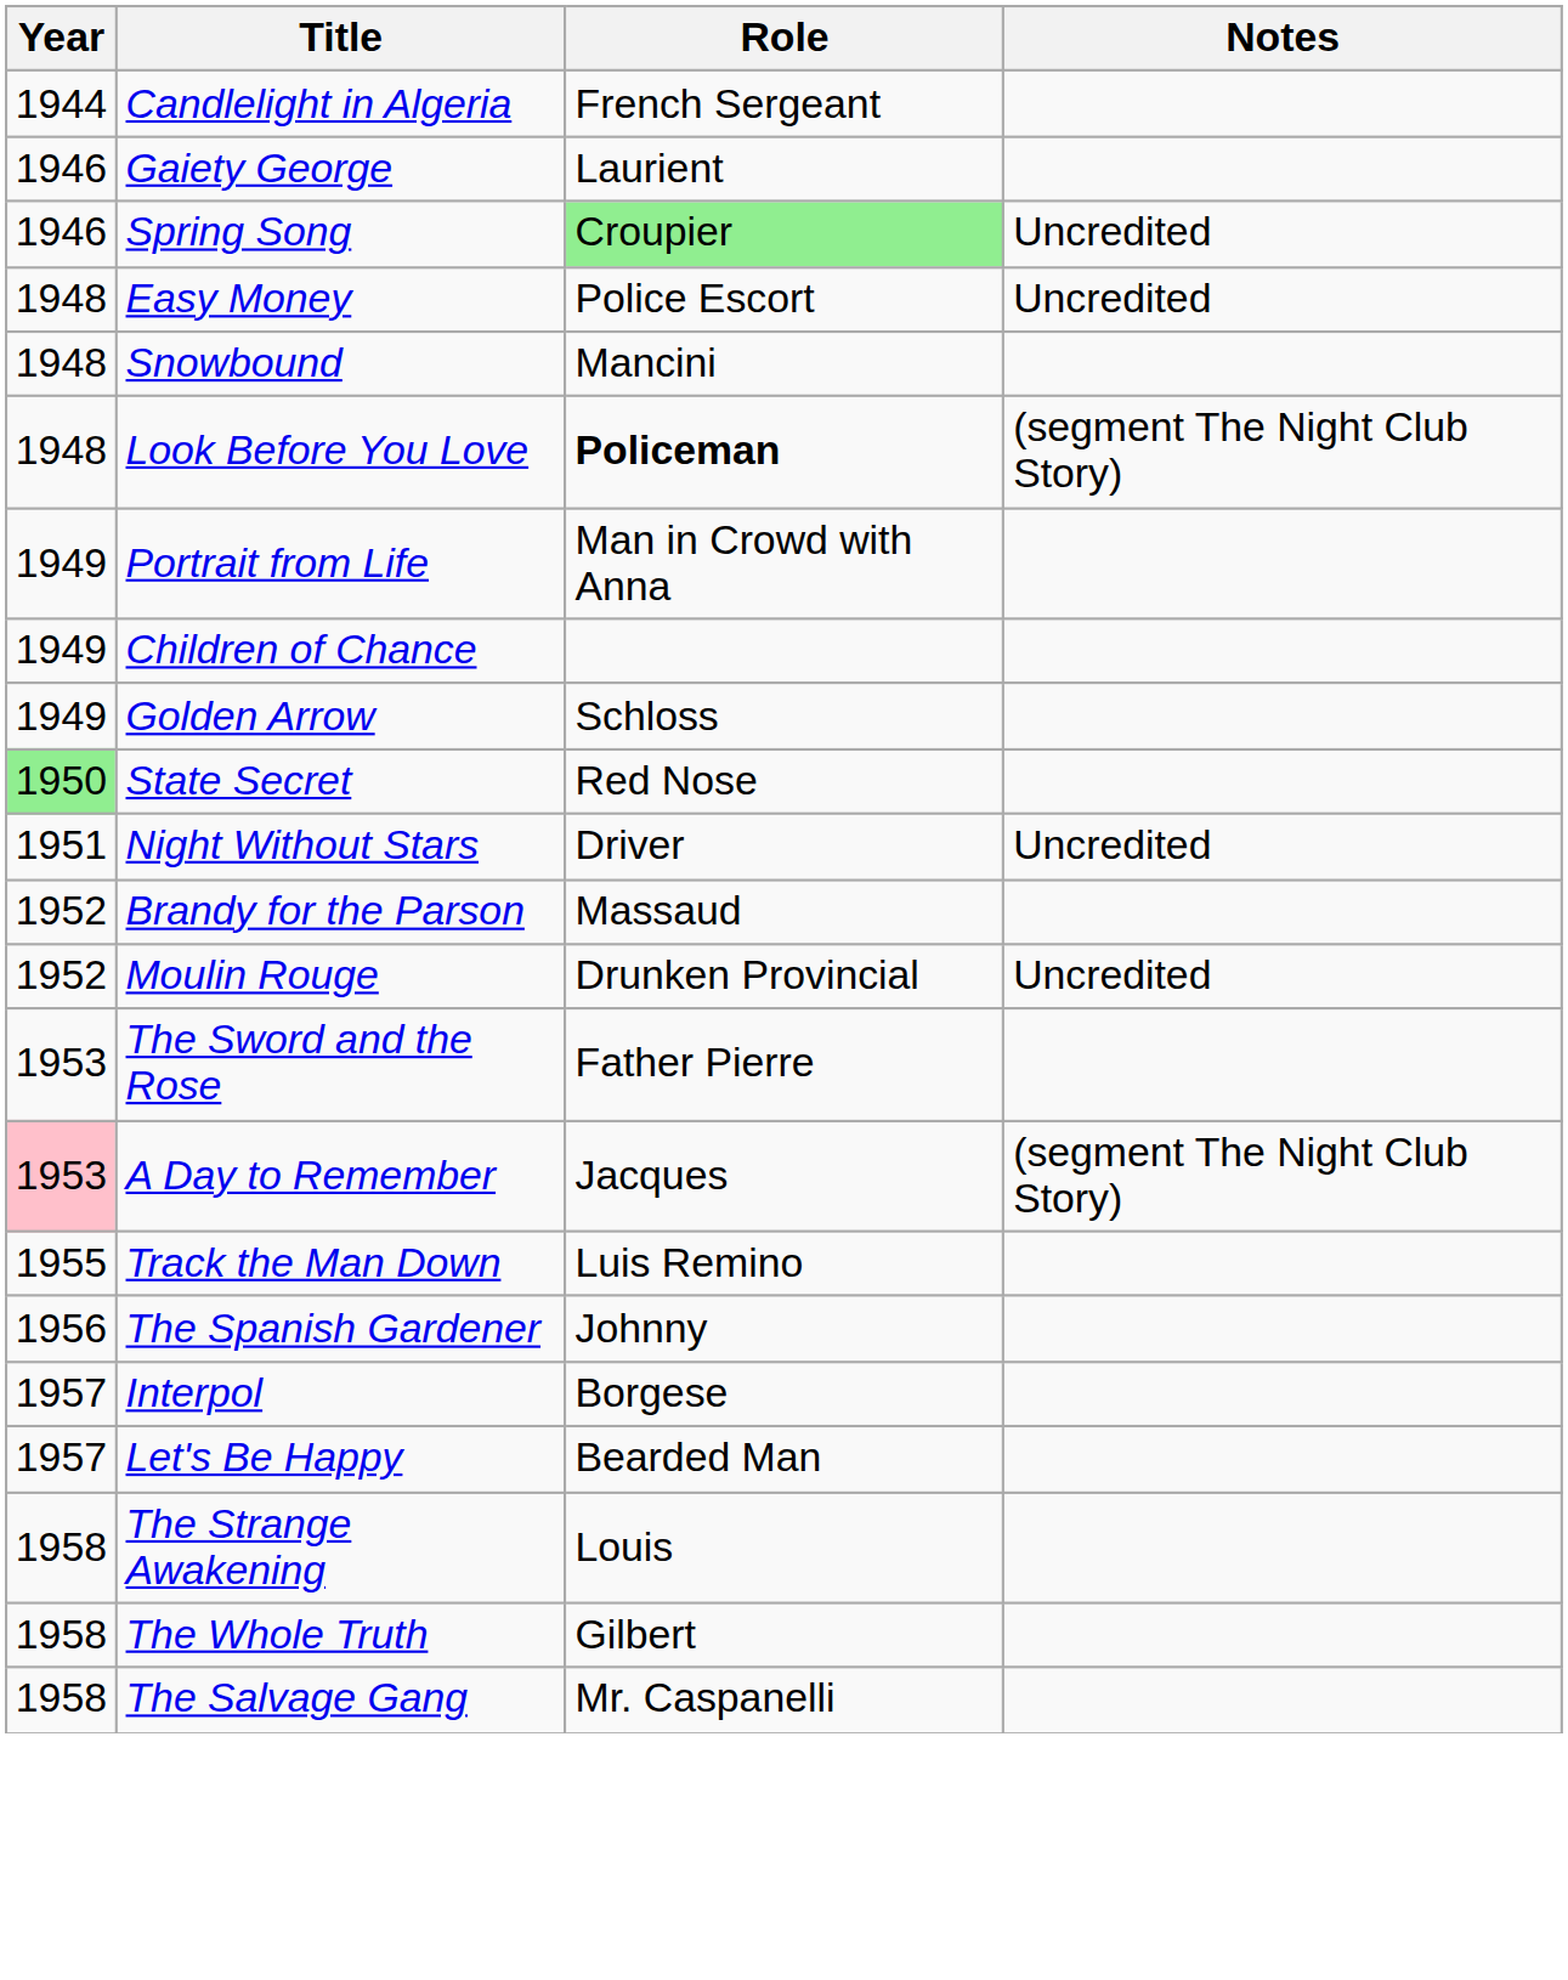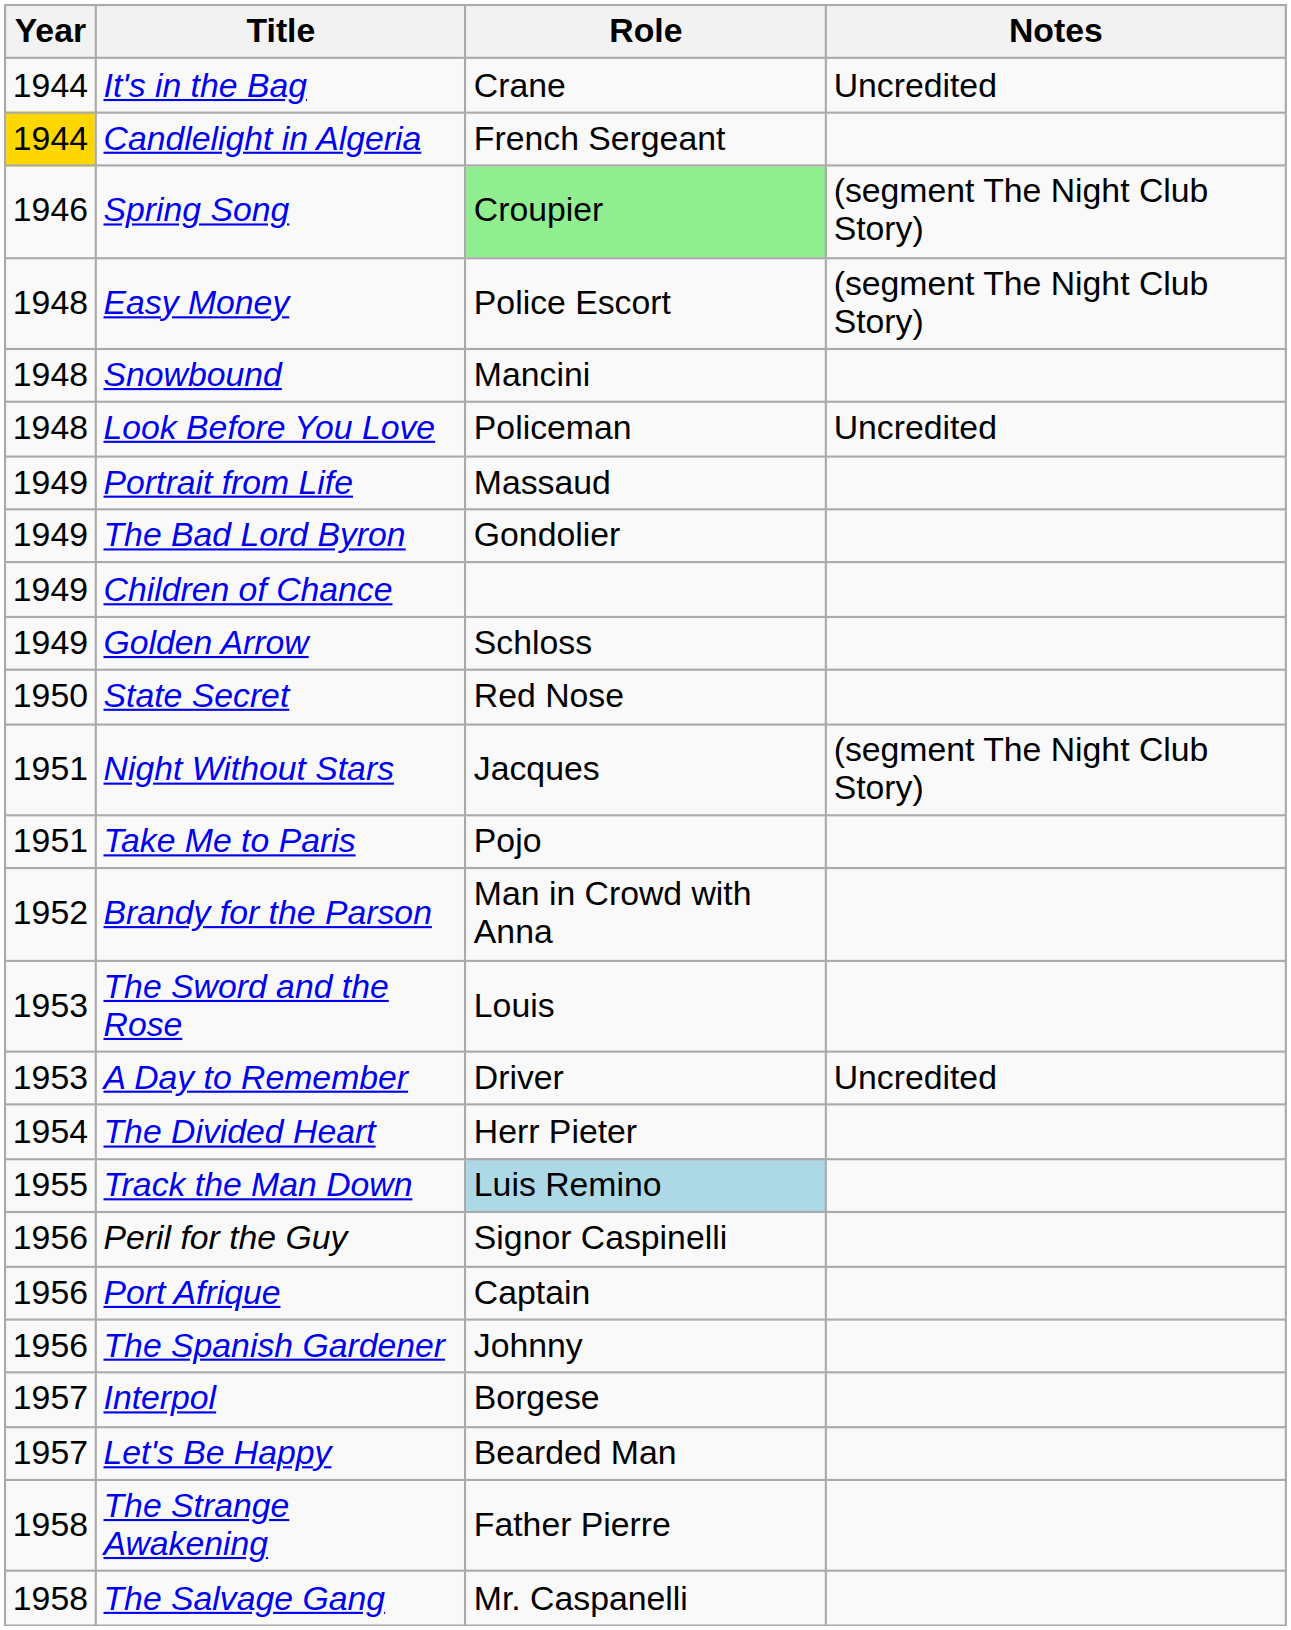 <table class="wikitable">
 <tr>
 <th>Year</th>
 <th>Title</th>
 <th>Role</th>
 <th>Notes</th>
 </tr>
 <tr>
 <td>1944</td>
+<td><em><a href='#'>It's in the Bag</a></em></td>
+<td>Crane</td>
+<td>Uncredited</td>
+</tr>
+<tr>
+<td style="background: gold;">1944</td>
 <td><em><a href='#'>Candlelight in Algeria</a></em></td>
 <td>French Sergeant</td>
 <td></td>
 </tr>
 <tr>
 <td>1946</td>
-<td><em><a href='#'>Gaiety George</a></em></td>
-<td>Laurient</td>
-<td></td>
-</tr>
-<tr>
-<td>1946</td>
 <td><em><a href='#'>Spring Song</a></em></td>
 <td style="background: lightgreen;">Croupier</td>
-<td>Uncredited</td>
+<td>(segment The Night Club Story)</td>
 </tr>
 <tr>
 <td>1948</td>
 <td><em><a href='#'>Easy Money</a></em></td>
 <td>Police Escort</td>
-<td>Uncredited</td>
+<td>(segment The Night Club Story)</td>
 </tr>
 <tr>
 <td>1948</td>
 <td><em><a href='#'>Snowbound</a></em></td>
 <td>Mancini</td>
 <td></td>
 </tr>
 <tr>
 <td>1948</td>
 <td><em><a href='#'>Look Before You Love</a></em></td>
-<td><strong>Policeman</strong></td>
-<td>(segment The Night Club Story)</td>
+<td>Policeman</td>
+<td>Uncredited</td>
 </tr>
 <tr>
 <td>1949</td>
 <td><em><a href='#'>Portrait from Life</a></em></td>
-<td>Man in Crowd with Anna</td>
+<td>Massaud</td>
+<td></td>
+</tr>
+<tr>
+<td>1949</td>
+<td><em><a href='#'>The Bad Lord Byron</a></em></td>
+<td>Gondolier</td>
 <td></td>
 </tr>
 <tr>
 <td>1949</td>
 <td><em><a href='#'>Children of Chance</a></em></td>
 <td></td>
 <td></td>
 </tr>
 <tr>
 <td>1949</td>
 <td><em><a href='#'>Golden Arrow</a></em></td>
 <td>Schloss</td>
 <td></td>
 </tr>
 <tr>
-<td style="background: lightgreen;">1950</td>
+<td>1950</td>
 <td><em><a href='#'>State Secret</a></em></td>
 <td>Red Nose</td>
 <td></td>
 </tr>
 <tr>
 <td>1951</td>
 <td><em><a href='#'>Night Without Stars</a></em></td>
+<td>Jacques</td>
+<td>(segment The Night Club Story)</td>
+</tr>
+<tr>
+<td>1951</td>
+<td><em><a href='#'>Take Me to Paris</a></em></td>
+<td>Pojo</td>
+<td></td>
+</tr>
+<tr>
+<td>1952</td>
+<td><em><a href='#'>Brandy for the Parson</a></em></td>
+<td>Man in Crowd with Anna</td>
+<td></td>
+</tr>
+<tr>
+<td>1953</td>
+<td><em><a href='#'>The Sword and the Rose</a></em></td>
+<td>Louis</td>
+<td></td>
+</tr>
+<tr>
+<td>1953</td>
+<td><em><a href='#'>A Day to Remember</a></em></td>
 <td>Driver</td>
 <td>Uncredited</td>
 </tr>
 <tr>
-<td>1952</td>
-<td><em><a href='#'>Brandy for the Parson</a></em></td>
-<td>Massaud</td>
+<td>1954</td>
+<td><em><a href='#'>The Divided Heart</a></em></td>
+<td>Herr Pieter</td>
 <td></td>
-</tr>
-<tr>
-<td>1952</td>
-<td><em><a href='#'>Moulin Rouge</a></em></td>
-<td>Drunken Provincial</td>
-<td>Uncredited</td>
-</tr>
-<tr>
-<td>1953</td>
-<td><em><a href='#'>The Sword and the Rose</a></em></td>
-<td>Father Pierre</td>
-<td></td>
-</tr>
-<tr>
-<td style="background: pink;">1953</td>
-<td><em><a href='#'>A Day to Remember</a></em></td>
-<td>Jacques</td>
-<td>(segment The Night Club Story)</td>
 </tr>
 <tr>
 <td>1955</td>
 <td><em><a href='#'>Track the Man Down</a></em></td>
-<td>Luis Remino</td>
+<td style="background: lightblue;">Luis Remino</td>
+<td></td>
+</tr>
+<tr>
+<td>1956</td>
+<td><em>Peril for the Guy</em></td>
+<td>Signor Caspinelli</td>
+<td></td>
+</tr>
+<tr>
+<td>1956</td>
+<td><em><a href='#'>Port Afrique</a></em></td>
+<td>Captain</td>
 <td></td>
 </tr>
 <tr>
 <td>1956</td>
 <td><em><a href='#'>The Spanish Gardener</a></em></td>
 <td>Johnny</td>
 <td></td>
 </tr>
 <tr>
 <td>1957</td>
 <td><em><a href='#'>Interpol</a></em></td>
 <td>Borgese</td>
 <td></td>
 </tr>
 <tr>
 <td>1957</td>
 <td><em><a href='#'>Let's Be Happy</a></em></td>
 <td>Bearded Man</td>
 <td></td>
 </tr>
 <tr>
 <td>1958</td>
 <td><em><a href='#'>The Strange Awakening</a></em></td>
-<td>Louis</td>
-<td></td>
-</tr>
-<tr>
-<td>1958</td>
-<td><em><a href='#'>The Whole Truth</a></em></td>
-<td>Gilbert</td>
+<td>Father Pierre</td>
 <td></td>
 </tr>
 <tr>
 <td>1958</td>
 <td><em><a href='#'>The Salvage Gang</a></em></td>
 <td>Mr. Caspanelli</td>
 <td></td>
 </tr>
 </table>
